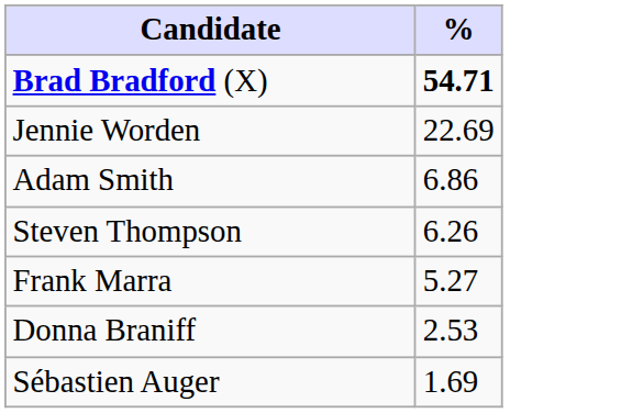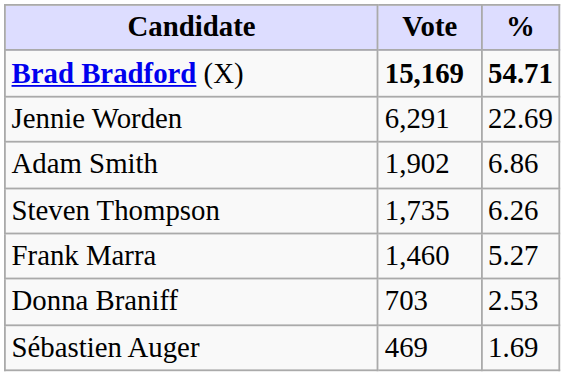 <table class="wikitable">
 <tr>
 <th style="background:#ddf; width:200px;">Candidate</th>
+<th style="background:#ddf; width:50px;">Vote</th>
 <th style="background:#ddf; width:30px;">%</th>
 </tr>
 <tr>
 <td><strong><a href='#'>Brad Bradford</a></strong> (X)</td>
+<td><strong>15,169</strong></td>
 <td><strong>54.71</strong></td>
 </tr>
 <tr>
 <td>Jennie Worden</td>
+<td>6,291</td>
 <td>22.69</td>
 </tr>
 <tr>
 <td>Adam Smith</td>
+<td>1,902</td>
 <td>6.86</td>
 </tr>
 <tr>
 <td>Steven Thompson</td>
+<td>1,735</td>
 <td>6.26</td>
 </tr>
 <tr>
 <td>Frank Marra</td>
+<td>1,460</td>
 <td>5.27</td>
 </tr>
 <tr>
 <td>Donna Braniff</td>
+<td>703</td>
 <td>2.53</td>
 </tr>
 <tr>
 <td>Sébastien Auger</td>
+<td>469</td>
 <td>1.69</td>
 </tr>
 </table>
